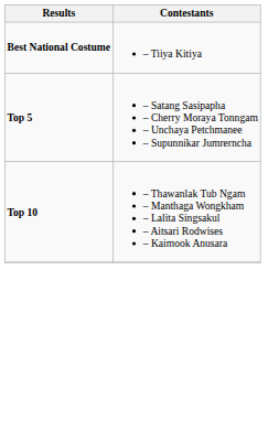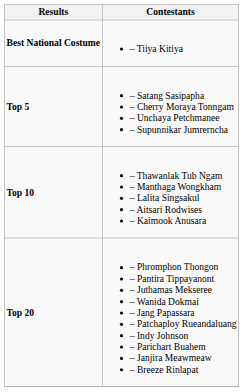 <table class="wikitable" style="font-size: 95%">
 <tr>
 <th>Results</th>
 <th>Contestants</th>
 </tr>
 <tr>
 <td><strong>Best National Costume</strong></td>
 <td><br><ul><li><strong></strong> – Tiiya Kitiya</li></ul></td>
 </tr>
 <tr>
 <td><strong>Top 5</strong></td>
 <td><br><ul><li><strong></strong> – Satang Sasipapha</li><li><strong></strong> – Cherry Moraya Tonngam</li><li><strong></strong> – Unchaya Petchmanee</li><li><strong></strong> – Supunnikar Jumrerncha</li></ul></td>
 </tr>
 <tr>
 <td><strong>Top 10</strong></td>
 <td><br><ul><li><strong></strong> – Thawanlak Tub Ngam</li><li><strong></strong> – Manthaga Wongkham</li><li><strong></strong> – Lalita Singsakul</li><li><strong></strong> – Aitsari Rodwises</li><li><strong></strong> – Kaimook Anusara</li></ul></td>
 </tr>
 <tr>
+<td><strong>Top 20</strong></td>
+<td><br><ul><li><strong></strong> – Phromphon Thongon</li><li><strong></strong> – Pantira Tippayanont</li><li><strong></strong> – Juthamas Mekseree</li><li><strong></strong> – Wanida Dokmai</li><li><strong></strong> – Jang Papassara</li><li><strong></strong> – Patchaploy Rueandaluang</li><li><strong></strong> – Indy Johnson</li><li><strong></strong> – Parichart Buahem</li><li><strong></strong> – Janjira Meawmeaw</li><li><strong></strong> – Breeze Rinlapat</li></ul></td>
+</tr>
+<tr>
 </tr>
 </table>
